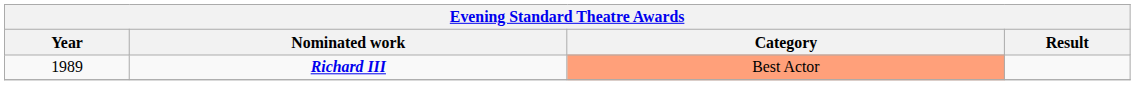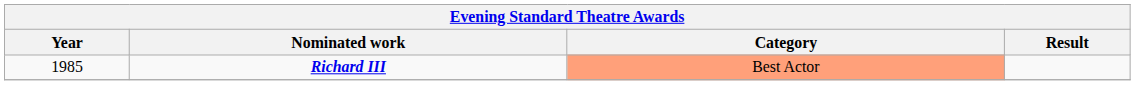 <table width="90%" class="wikitable">
 <tr>
 <th colspan="4" align="center"><a href='#'>Evening Standard Theatre Awards</a></th>
 </tr>
 <tr>
 <th width="10%">Year</th>
 <th width="35%">Nominated work</th>
 <th width="35%">Category</th>
 <th width="10%">Result</th>
 </tr>
 <tr>
-<td align="center">1989</td>
+<td align="center">1985</td>
 <td align="center"><strong><em><a href='#'>Richard III</a></em></strong></td>
 <td align="center" style="background: lightsalmon;">Best Actor</td>
 <td></td>
 </tr>
 <tr>
 </tr>
 </table>
